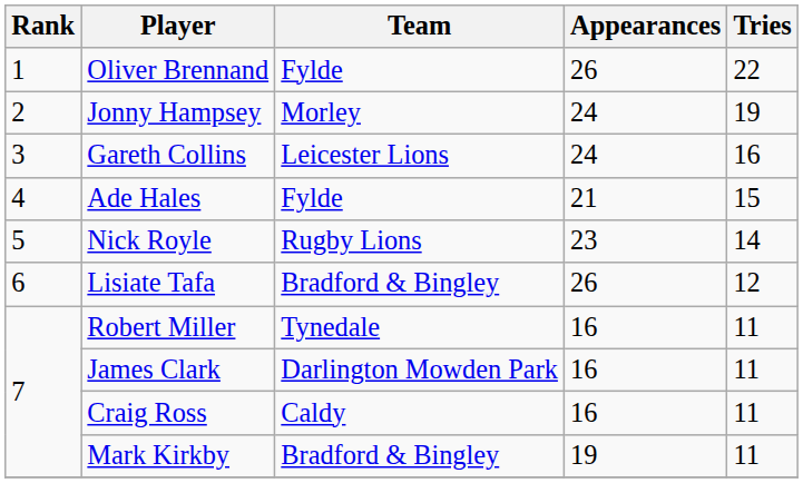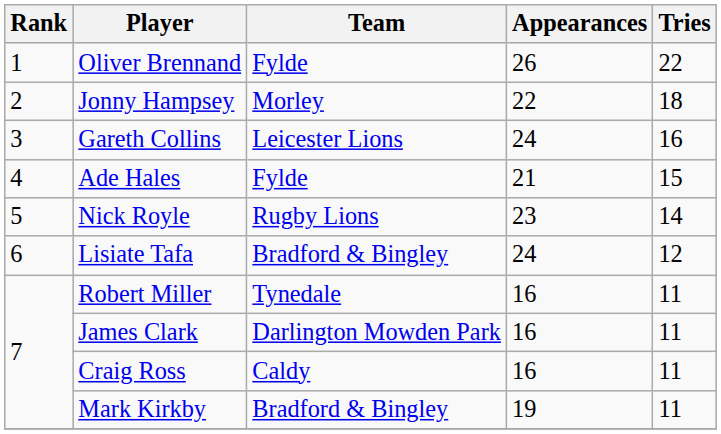 <table class="wikitable">
 <tr>
 <th>Rank</th>
 <th>Player</th>
 <th>Team</th>
 <th>Appearances</th>
 <th>Tries</th>
 </tr>
 <tr>
 <td>1</td>
 <td> <a href='#'>Oliver Brennand</a></td>
 <td><a href='#'>Fylde</a></td>
 <td>26</td>
 <td>22</td>
 </tr>
 <tr>
 <td>2</td>
 <td> <a href='#'>Jonny Hampsey</a></td>
 <td><a href='#'>Morley</a></td>
-<td>24</td>
-<td>19</td>
+<td>22</td>
+<td>18</td>
 </tr>
 <tr>
 <td>3</td>
 <td> <a href='#'>Gareth Collins</a></td>
 <td><a href='#'>Leicester Lions</a></td>
 <td>24</td>
 <td>16</td>
 </tr>
 <tr>
 <td>4</td>
 <td> <a href='#'>Ade Hales</a></td>
 <td><a href='#'>Fylde</a></td>
 <td>21</td>
 <td>15</td>
 </tr>
 <tr>
 <td>5</td>
 <td> <a href='#'>Nick Royle</a></td>
 <td><a href='#'>Rugby Lions</a></td>
 <td>23</td>
 <td>14</td>
 </tr>
 <tr>
 <td>6</td>
 <td> <a href='#'>Lisiate Tafa</a></td>
 <td><a href='#'>Bradford & Bingley</a></td>
-<td>26</td>
+<td>24</td>
 <td>12</td>
 </tr>
 <tr>
 <td rowspan=4>7</td>
 <td> <a href='#'>Robert Miller</a></td>
 <td><a href='#'>Tynedale</a></td>
 <td>16</td>
 <td>11</td>
 </tr>
 <tr>
 <td> <a href='#'>James Clark</a></td>
 <td><a href='#'>Darlington Mowden Park</a></td>
 <td>16</td>
 <td>11</td>
 </tr>
 <tr>
 <td> <a href='#'>Craig Ross</a></td>
 <td><a href='#'>Caldy</a></td>
 <td>16</td>
 <td>11</td>
 </tr>
 <tr>
 <td> <a href='#'>Mark Kirkby</a></td>
 <td><a href='#'>Bradford & Bingley</a></td>
 <td>19</td>
 <td>11</td>
 </tr>
 <tr>
 </tr>
 </table>
